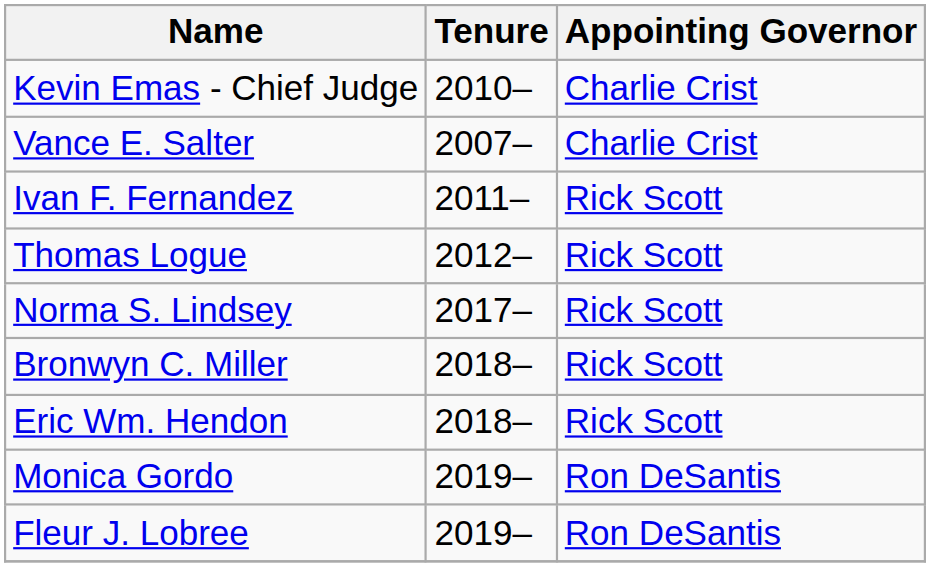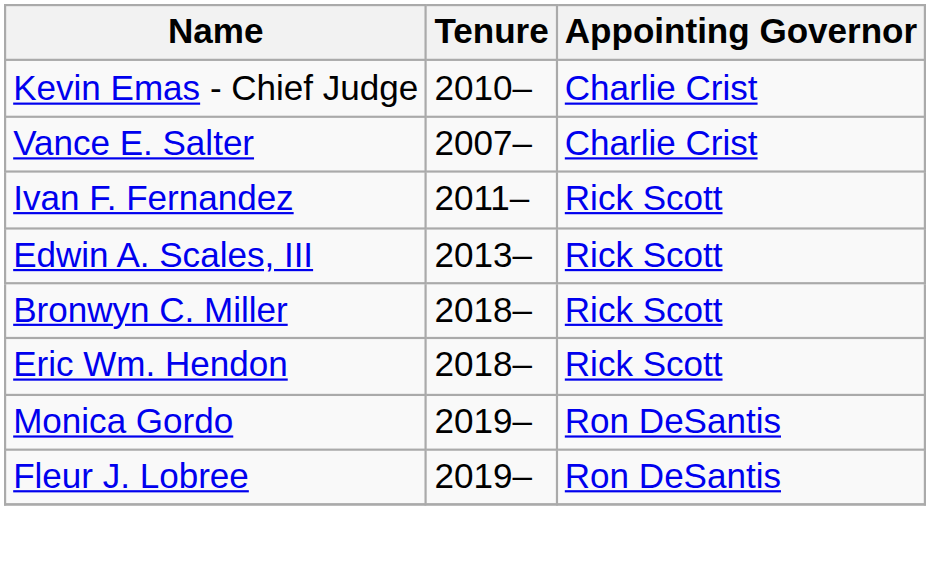 <table class="wikitable sortable">
 <tr>
 <th>Name</th>
 <th>Tenure</th>
 <th>Appointing Governor</th>
 </tr>
 <tr>
 <td><a href='#'>Kevin Emas</a> - Chief Judge</td>
 <td>2010–</td>
 <td><a href='#'>Charlie Crist</a></td>
 </tr>
 <tr>
 <td><a href='#'>Vance E. Salter</a></td>
 <td>2007–</td>
 <td><a href='#'>Charlie Crist</a></td>
 </tr>
 <tr>
 <td><a href='#'>Ivan F. Fernandez</a></td>
 <td>2011–</td>
 <td><a href='#'>Rick Scott</a></td>
 </tr>
 <tr>
-<td><a href='#'>Thomas Logue</a></td>
-<td>2012–</td>
-<td><a href='#'>Rick Scott</a></td>
-</tr>
-<tr>
-<td><a href='#'>Norma S. Lindsey</a></td>
-<td>2017–</td>
+<td><a href='#'>Edwin A. Scales, III</a></td>
+<td>2013–</td>
 <td><a href='#'>Rick Scott</a></td>
 </tr>
 <tr>
 <td><a href='#'>Bronwyn C. Miller</a></td>
 <td>2018–</td>
 <td><a href='#'>Rick Scott</a></td>
 </tr>
 <tr>
 <td><a href='#'>Eric Wm. Hendon</a></td>
 <td>2018–</td>
 <td><a href='#'>Rick Scott</a></td>
 </tr>
 <tr>
 <td><a href='#'>Monica Gordo</a></td>
 <td>2019–</td>
 <td><a href='#'>Ron DeSantis</a></td>
 </tr>
 <tr>
 <td><a href='#'>Fleur J. Lobree</a></td>
 <td>2019–</td>
 <td><a href='#'>Ron DeSantis</a></td>
 </tr>
 <tr>
 </tr>
 </table>
